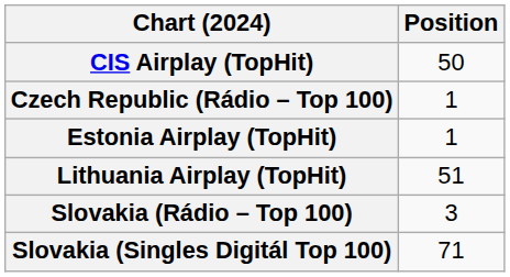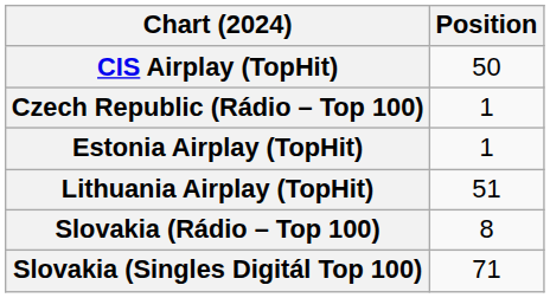 <table class="wikitable plainrowheaders sortable" style="text-align:center">
 <tr>
 <th scope="col">Chart (2024)</th>
 <th scope="col">Position</th>
 </tr>
 <tr>
 <th scope="row"><a href='#'>CIS</a> Airplay (TopHit)</th>
 <td>50</td>
 </tr>
 <tr>
 <th scope="row">Czech Republic (Rádio – Top 100)</th>
 <td>1</td>
 </tr>
 <tr>
 <th scope="row">Estonia Airplay (TopHit)</th>
 <td>1</td>
 </tr>
 <tr>
 <th scope="row">Lithuania Airplay (TopHit)</th>
 <td>51</td>
 </tr>
 <tr>
 <th scope="row">Slovakia (Rádio – Top 100)</th>
-<td>3</td>
+<td>8</td>
 </tr>
 <tr>
 <th scope="row">Slovakia (Singles Digitál Top 100)</th>
 <td>71</td>
 </tr>
 </table>
